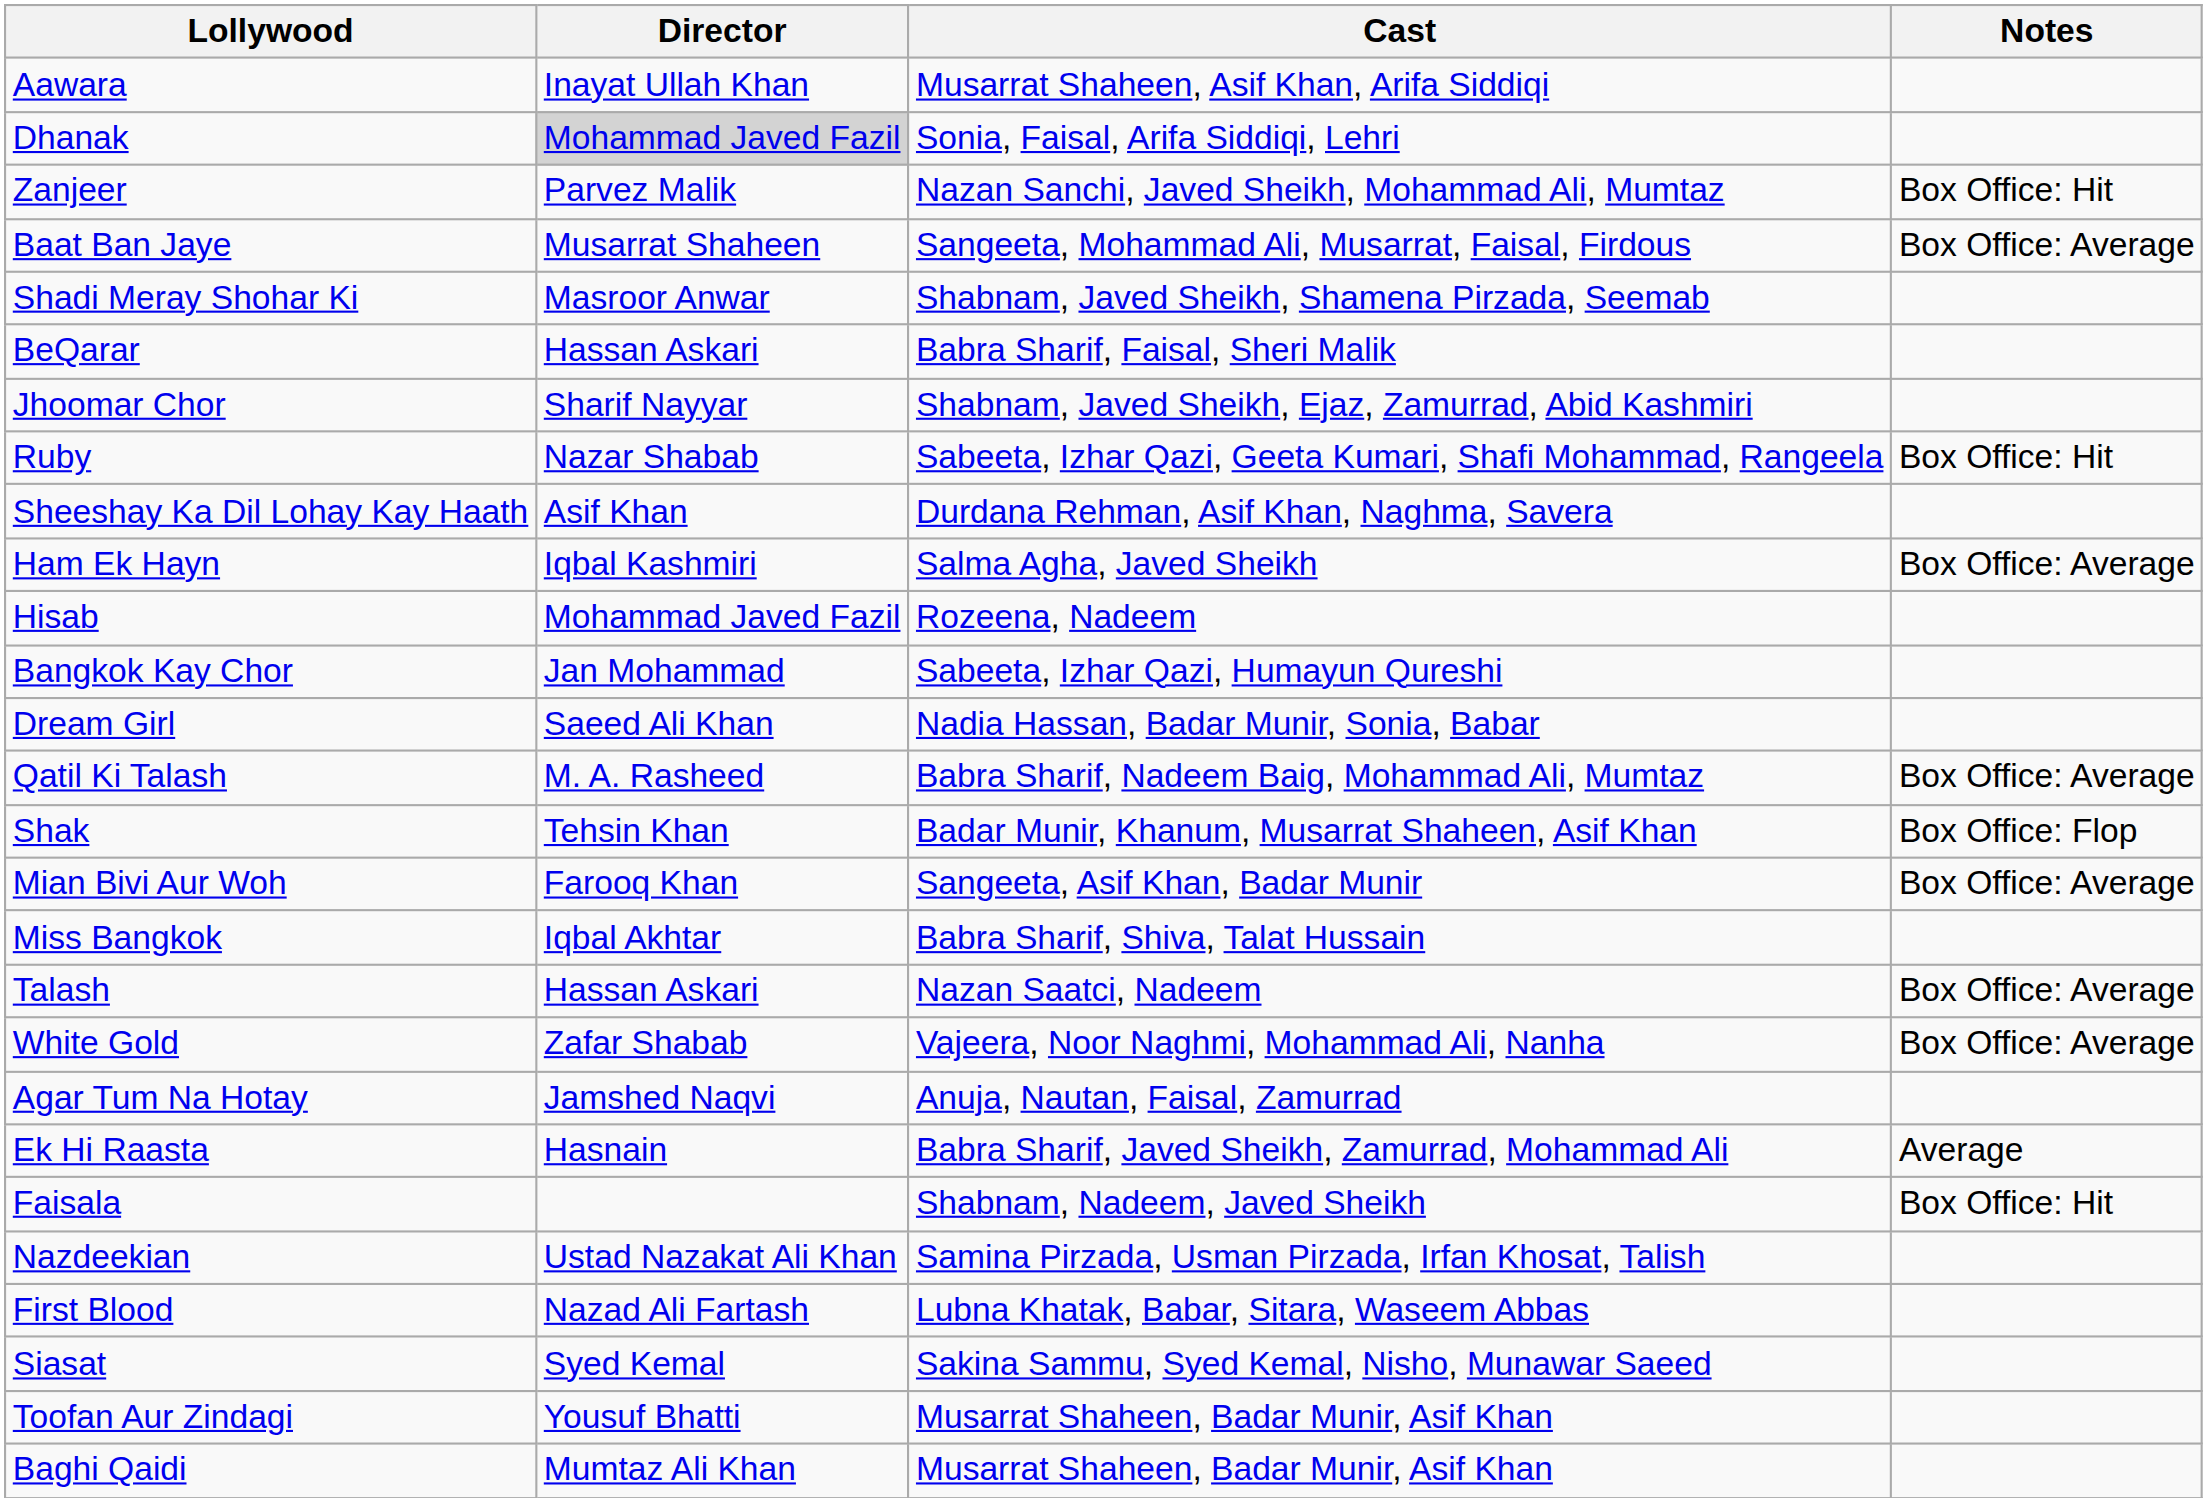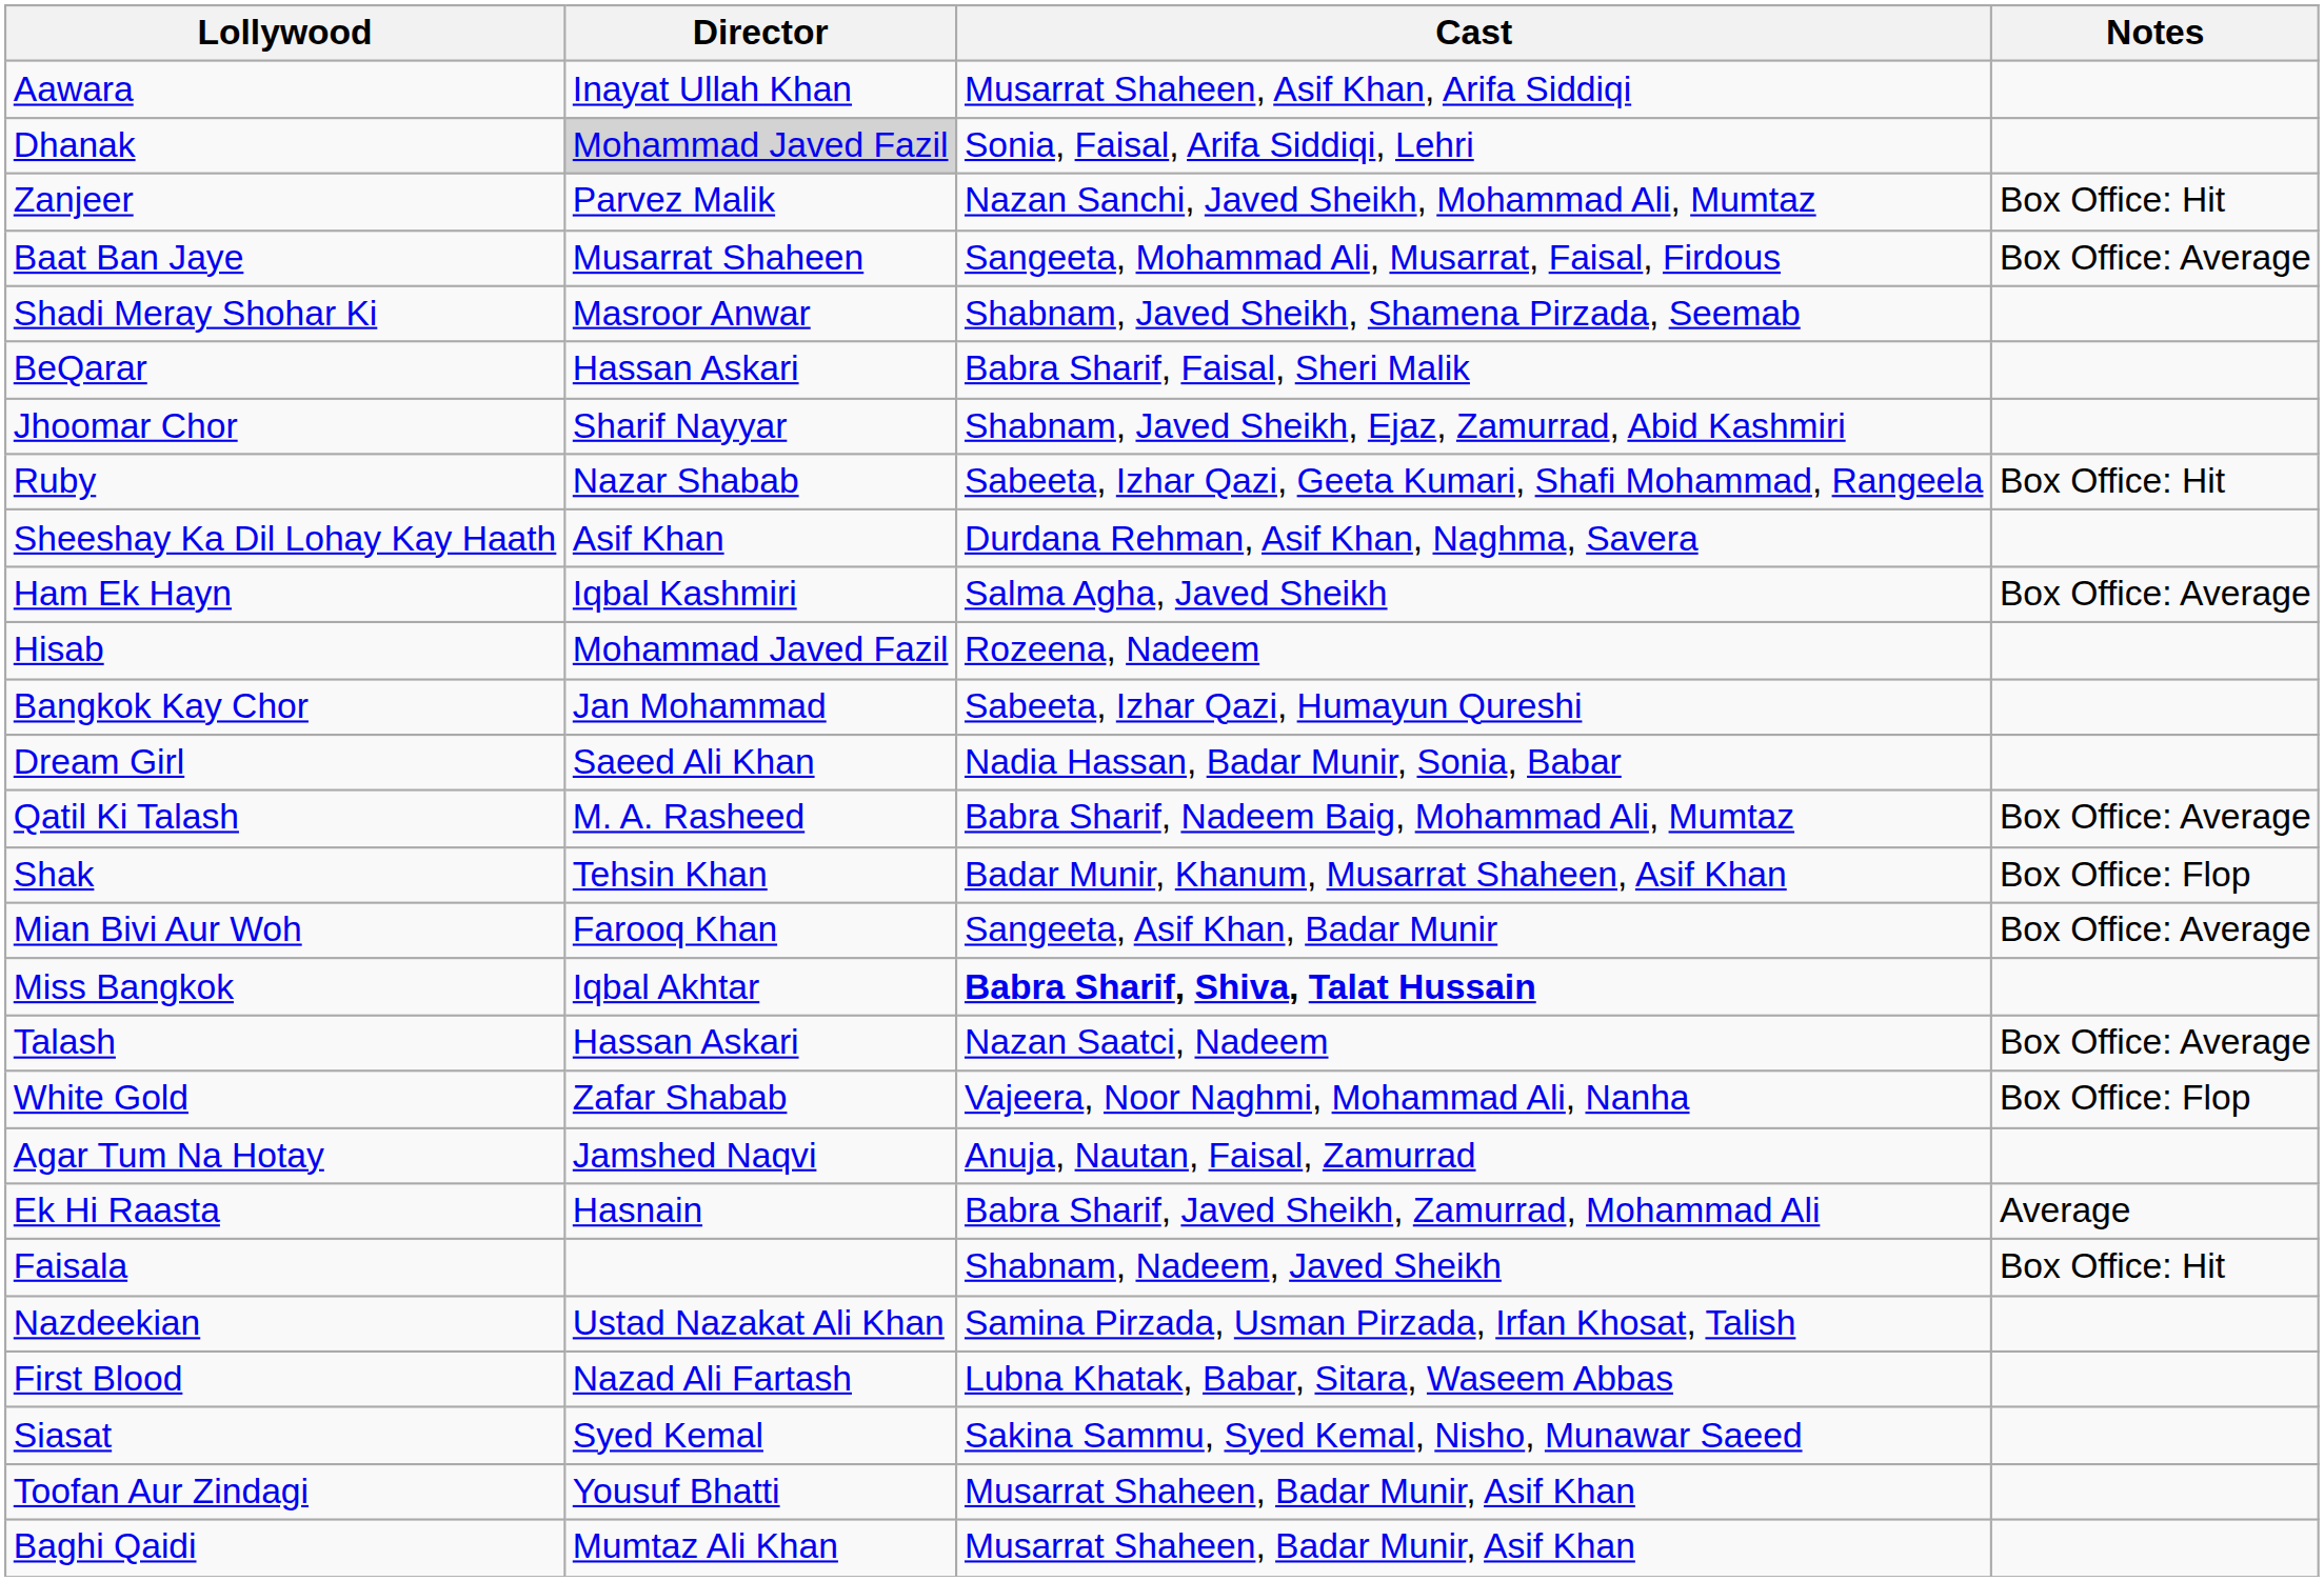 <table class="wikitable">
 <tr>
 <th>Lollywood</th>
 <th>Director</th>
 <th>Cast</th>
 <th>Notes</th>
 </tr>
 <tr>
 <td><a href='#'>Aawara</a></td>
 <td><a href='#'>Inayat Ullah Khan</a></td>
 <td><a href='#'>Musarrat Shaheen</a>, <a href='#'>Asif Khan</a>, <a href='#'>Arifa Siddiqi</a></td>
 <td></td>
 </tr>
 <tr>
 <td><a href='#'>Dhanak</a></td>
 <td style="background: lightgrey;"><a href='#'>Mohammad Javed Fazil</a></td>
 <td><a href='#'>Sonia</a>, <a href='#'>Faisal</a>, <a href='#'>Arifa Siddiqi</a>, <a href='#'>Lehri</a></td>
 <td></td>
 </tr>
 <tr>
 <td><a href='#'>Zanjeer</a></td>
 <td><a href='#'>Parvez Malik</a></td>
 <td><a href='#'>Nazan Sanchi</a>, <a href='#'>Javed Sheikh</a>, <a href='#'>Mohammad Ali</a>, <a href='#'>Mumtaz</a></td>
 <td>Box Office: Hit</td>
 </tr>
 <tr>
 <td><a href='#'>Baat Ban Jaye</a></td>
 <td><a href='#'>Musarrat Shaheen</a></td>
 <td><a href='#'>Sangeeta</a>, <a href='#'>Mohammad Ali</a>, <a href='#'>Musarrat</a>, <a href='#'>Faisal</a>, <a href='#'>Firdous</a></td>
 <td>Box Office: Average</td>
 </tr>
 <tr>
 <td><a href='#'>Shadi Meray Shohar Ki</a></td>
 <td><a href='#'>Masroor Anwar</a></td>
 <td><a href='#'>Shabnam</a>, <a href='#'>Javed Sheikh</a>, <a href='#'>Shamena Pirzada</a>, <a href='#'>Seemab</a></td>
 <td></td>
 </tr>
 <tr>
 <td><a href='#'>BeQarar</a></td>
 <td><a href='#'>Hassan Askari</a></td>
 <td><a href='#'>Babra Sharif</a>, <a href='#'>Faisal</a>, <a href='#'>Sheri Malik</a></td>
 <td></td>
 </tr>
 <tr>
 <td><a href='#'>Jhoomar Chor</a></td>
 <td><a href='#'>Sharif Nayyar</a></td>
 <td><a href='#'>Shabnam</a>, <a href='#'>Javed Sheikh</a>, <a href='#'>Ejaz</a>, <a href='#'>Zamurrad</a>, <a href='#'>Abid Kashmiri</a></td>
 <td></td>
 </tr>
 <tr>
 <td><a href='#'>Ruby</a></td>
 <td><a href='#'>Nazar Shabab</a></td>
 <td><a href='#'>Sabeeta</a>, <a href='#'>Izhar Qazi</a>, <a href='#'>Geeta Kumari</a>, <a href='#'>Shafi Mohammad</a>, <a href='#'>Rangeela</a></td>
 <td>Box Office: Hit</td>
 </tr>
 <tr>
 <td><a href='#'>Sheeshay Ka Dil Lohay Kay Haath</a></td>
 <td><a href='#'>Asif Khan</a></td>
 <td><a href='#'>Durdana Rehman</a>, <a href='#'>Asif Khan</a>, <a href='#'>Naghma</a>, <a href='#'>Savera</a></td>
 <td></td>
 </tr>
 <tr>
 <td><a href='#'>Ham Ek Hayn</a></td>
 <td><a href='#'>Iqbal Kashmiri</a></td>
 <td><a href='#'>Salma Agha</a>, <a href='#'>Javed Sheikh</a></td>
 <td>Box Office: Average</td>
 </tr>
 <tr>
 <td><a href='#'>Hisab</a></td>
 <td><a href='#'>Mohammad Javed Fazil</a></td>
 <td><a href='#'>Rozeena</a>, <a href='#'>Nadeem</a></td>
 <td></td>
 </tr>
 <tr>
 <td><a href='#'>Bangkok Kay Chor</a></td>
 <td><a href='#'>Jan Mohammad</a></td>
 <td><a href='#'>Sabeeta</a>, <a href='#'>Izhar Qazi</a>, <a href='#'>Humayun Qureshi</a></td>
 <td></td>
 </tr>
 <tr>
 <td><a href='#'>Dream Girl</a></td>
 <td><a href='#'>Saeed Ali Khan</a></td>
 <td><a href='#'>Nadia Hassan</a>, <a href='#'>Badar Munir</a>, <a href='#'>Sonia</a>, <a href='#'>Babar</a></td>
 <td></td>
 </tr>
 <tr>
 <td><a href='#'>Qatil Ki Talash</a></td>
 <td><a href='#'>M. A. Rasheed</a></td>
 <td><a href='#'>Babra Sharif</a>, <a href='#'>Nadeem Baig</a>, <a href='#'>Mohammad Ali</a>, <a href='#'>Mumtaz</a></td>
 <td>Box Office: Average</td>
 </tr>
 <tr>
 <td><a href='#'>Shak</a></td>
 <td><a href='#'>Tehsin Khan</a></td>
 <td><a href='#'>Badar Munir</a>, <a href='#'>Khanum</a>, <a href='#'>Musarrat Shaheen</a>, <a href='#'>Asif Khan</a></td>
 <td>Box Office: Flop</td>
 </tr>
 <tr>
 <td><a href='#'>Mian Bivi Aur Woh</a></td>
 <td><a href='#'>Farooq Khan</a></td>
 <td><a href='#'>Sangeeta</a>, <a href='#'>Asif Khan</a>, <a href='#'>Badar Munir</a></td>
 <td>Box Office: Average</td>
 </tr>
 <tr>
 <td><a href='#'>Miss Bangkok</a></td>
 <td><a href='#'>Iqbal Akhtar</a></td>
-<td><a href='#'>Babra Sharif</a>, <a href='#'>Shiva</a>, <a href='#'>Talat Hussain</a></td>
+<td><strong><a href='#'>Babra Sharif</a>, <a href='#'>Shiva</a>, <a href='#'>Talat Hussain</a></strong></td>
 <td></td>
 </tr>
 <tr>
 <td><a href='#'>Talash</a></td>
 <td><a href='#'>Hassan Askari</a></td>
 <td><a href='#'>Nazan Saatci</a>, <a href='#'>Nadeem</a></td>
 <td>Box Office: Average</td>
 </tr>
 <tr>
 <td><a href='#'>White Gold</a></td>
 <td><a href='#'>Zafar Shabab</a></td>
 <td><a href='#'>Vajeera</a>, <a href='#'>Noor Naghmi</a>, <a href='#'>Mohammad Ali</a>, <a href='#'>Nanha</a></td>
-<td>Box Office: Average</td>
+<td>Box Office: Flop</td>
 </tr>
 <tr>
 <td><a href='#'>Agar Tum Na Hotay</a></td>
 <td><a href='#'>Jamshed Naqvi</a></td>
 <td><a href='#'>Anuja</a>, <a href='#'>Nautan</a>, <a href='#'>Faisal</a>, <a href='#'>Zamurrad</a></td>
 <td></td>
 </tr>
 <tr>
 <td><a href='#'>Ek Hi Raasta</a></td>
 <td><a href='#'>Hasnain</a></td>
 <td><a href='#'>Babra Sharif</a>, <a href='#'>Javed Sheikh</a>, <a href='#'>Zamurrad</a>, <a href='#'>Mohammad Ali</a></td>
 <td>Average</td>
 </tr>
 <tr>
 <td><a href='#'>Faisala</a></td>
 <td></td>
 <td><a href='#'>Shabnam</a>, <a href='#'>Nadeem</a>, <a href='#'>Javed Sheikh</a></td>
 <td>Box Office: Hit</td>
 </tr>
 <tr>
 <td><a href='#'>Nazdeekian</a></td>
 <td><a href='#'>Ustad Nazakat Ali Khan</a></td>
 <td><a href='#'>Samina Pirzada</a>, <a href='#'>Usman Pirzada</a>, <a href='#'>Irfan Khosat</a>, <a href='#'>Talish</a></td>
 <td></td>
 </tr>
 <tr>
 <td><a href='#'>First Blood</a></td>
 <td><a href='#'>Nazad Ali Fartash</a></td>
 <td><a href='#'>Lubna Khatak</a>, <a href='#'>Babar</a>, <a href='#'>Sitara</a>, <a href='#'>Waseem Abbas</a></td>
 <td></td>
 </tr>
 <tr>
 <td><a href='#'>Siasat</a></td>
 <td><a href='#'>Syed Kemal</a></td>
 <td><a href='#'>Sakina Sammu</a>, <a href='#'>Syed Kemal</a>, <a href='#'>Nisho</a>, <a href='#'>Munawar Saeed</a></td>
 <td></td>
 </tr>
 <tr>
 <td><a href='#'>Toofan Aur Zindagi</a></td>
 <td><a href='#'>Yousuf Bhatti</a></td>
 <td><a href='#'>Musarrat Shaheen</a>, <a href='#'>Badar Munir</a>, <a href='#'>Asif Khan</a></td>
 <td></td>
 </tr>
 <tr>
 <td><a href='#'>Baghi Qaidi</a></td>
 <td><a href='#'>Mumtaz Ali Khan</a></td>
 <td><a href='#'>Musarrat Shaheen</a>, <a href='#'>Badar Munir</a>, <a href='#'>Asif Khan</a></td>
 <td></td>
 </tr>
 </table>
